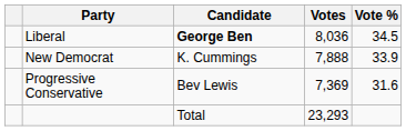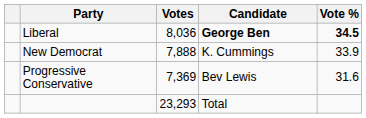 <table class="wikitable">
 <tr>
 <th></th>
 <th scope="col" width="175">Party</th>
+<th>Votes</th>
 <th scope="col" width="150">Candidate</th>
-<th>Votes</th>
 <th>Vote %</th>
 </tr>
 <tr>
 <td>   </td>
 <td>Liberal</td>
+<td align=right>8,036</td>
 <td><strong>George Ben</strong></td>
-<td align=right>8,036</td>
-<td align=right>34.5</td>
+<td align=right><strong>34.5</strong></td>
 </tr>
 <tr>
 <td>   </td>
 <td>New Democrat</td>
+<td align=right>7,888</td>
 <td>K. Cummings</td>
-<td align=right>7,888</td>
 <td align=right>33.9</td>
 </tr>
 <tr>
 <td>   </td>
 <td>Progressive Conservative</td>
+<td align=right>7,369</td>
 <td>Bev Lewis</td>
-<td align=right>7,369</td>
 <td align=right>31.6</td>
 </tr>
 <tr>
 <td></td>
 <td></td>
+<td align=right>23,293</td>
 <td>Total</td>
-<td align=right>23,293</td>
 <td></td>
 </tr>
 </table>
